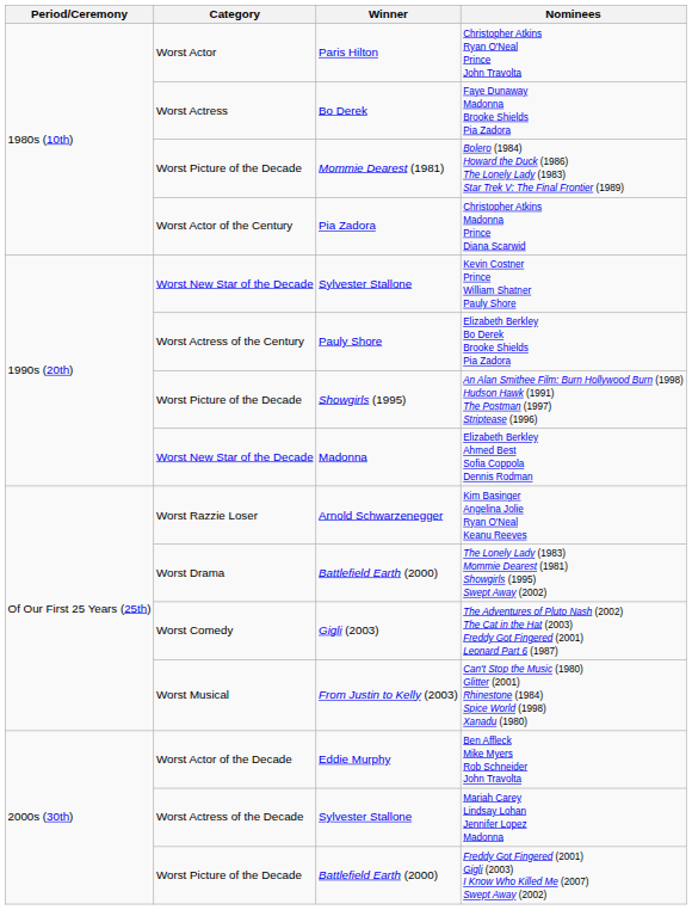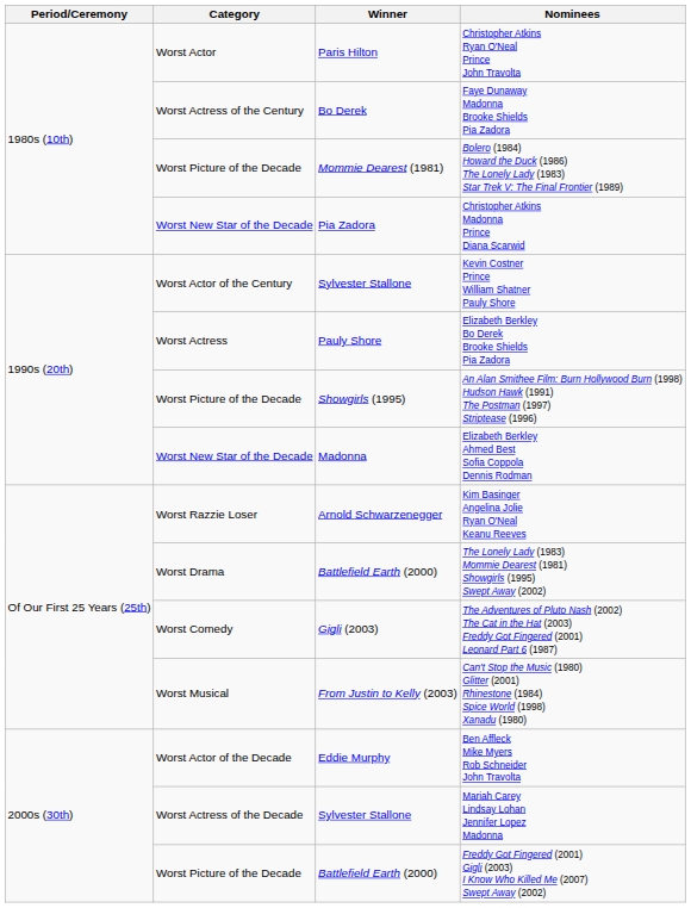 <table class="wikitable">
 <tr>
 <th>Period/Ceremony</th>
 <th>Category</th>
 <th>Winner</th>
 <th>Nominees</th>
 </tr>
 <tr>
 <td rowspan=4>1980s (<a href='#'>10th</a>)</td>
 <td>Worst Actor</td>
 <td><a href='#'>Paris Hilton</a></td>
 <td><small><a href='#'>Christopher Atkins</a><br><a href='#'>Ryan O'Neal</a><br><a href='#'>Prince</a><br><a href='#'>John Travolta</a></small></td>
 </tr>
 <tr>
-<td>Worst Actress</td>
+<td>Worst Actress of the Century</td>
 <td><a href='#'>Bo Derek</a></td>
 <td><small><a href='#'>Faye Dunaway</a><br><a href='#'>Madonna</a><br><a href='#'>Brooke Shields</a><br><a href='#'>Pia Zadora</a></small></td>
 </tr>
 <tr>
 <td>Worst Picture of the Decade</td>
 <td><em><a href='#'>Mommie Dearest</a></em> (1981)</td>
 <td><small><em><a href='#'>Bolero</a></em> (1984)<br><em><a href='#'>Howard the Duck</a></em> (1986)<br><em><a href='#'>The Lonely Lady</a></em> (1983)<br><em><a href='#'>Star Trek V: The Final Frontier</a></em> (1989)</small></td>
 </tr>
 <tr>
-<td>Worst Actor of the Century</td>
+<td><a href='#'>Worst New Star of the Decade</a></td>
 <td><a href='#'>Pia Zadora</a></td>
 <td><small><a href='#'>Christopher Atkins</a> <br><a href='#'>Madonna</a><br><a href='#'>Prince</a><br><a href='#'>Diana Scarwid</a></small></td>
 </tr>
 <tr>
 <td rowspan=4>1990s (<a href='#'>20th</a>)</td>
-<td><a href='#'>Worst New Star of the Decade</a></td>
+<td>Worst Actor of the Century</td>
 <td><a href='#'>Sylvester Stallone</a></td>
 <td><small><a href='#'>Kevin Costner</a><br><a href='#'>Prince</a><br><a href='#'>William Shatner</a><br><a href='#'>Pauly Shore</a></small></td>
 </tr>
 <tr>
-<td>Worst Actress of the Century</td>
+<td>Worst Actress</td>
 <td><a href='#'>Pauly Shore</a></td>
 <td><small><a href='#'>Elizabeth Berkley</a><br><a href='#'>Bo Derek</a><br><a href='#'>Brooke Shields</a><br><a href='#'>Pia Zadora</a></small></td>
 </tr>
 <tr>
 <td>Worst Picture of the Decade</td>
 <td><em><a href='#'>Showgirls</a></em> (1995)</td>
 <td><small><em><a href='#'>An Alan Smithee Film: Burn Hollywood Burn</a></em> (1998)<br><em><a href='#'>Hudson Hawk</a></em> (1991)<br><em><a href='#'>The Postman</a></em> (1997)<br><em><a href='#'>Striptease</a></em> (1996)</small></td>
 </tr>
 <tr>
 <td><a href='#'>Worst New Star of the Decade</a></td>
 <td><a href='#'>Madonna</a></td>
 <td><small><a href='#'>Elizabeth Berkley</a><br><a href='#'>Ahmed Best</a><br><a href='#'>Sofia Coppola</a><br><a href='#'>Dennis Rodman</a></small></td>
 </tr>
 <tr>
 <td rowspan=4>Of Our First 25 Years (<a href='#'>25th</a>)</td>
 <td>Worst Razzie Loser</td>
 <td><a href='#'>Arnold Schwarzenegger</a></td>
 <td><small><a href='#'>Kim Basinger</a><br><a href='#'>Angelina Jolie</a><br><a href='#'>Ryan O'Neal</a><br><a href='#'>Keanu Reeves</a></small></td>
 </tr>
 <tr>
 <td>Worst Drama</td>
 <td><em><a href='#'>Battlefield Earth</a></em> (2000)</td>
 <td><small><em><a href='#'>The Lonely Lady</a></em> (1983)<br><em><a href='#'>Mommie Dearest</a></em> (1981)<br><em><a href='#'>Showgirls</a></em> (1995)<br><em><a href='#'>Swept Away</a></em> (2002)</small></td>
 </tr>
 <tr>
 <td>Worst Comedy</td>
 <td><em><a href='#'>Gigli</a></em> (2003)</td>
 <td><small><em><a href='#'>The Adventures of Pluto Nash</a></em> (2002)<br><em><a href='#'>The Cat in the Hat</a></em> (2003)<br><em><a href='#'>Freddy Got Fingered</a></em> (2001)<br><em><a href='#'>Leonard Part 6</a></em> (1987)</small></td>
 </tr>
 <tr>
 <td>Worst Musical</td>
 <td><em><a href='#'>From Justin to Kelly</a></em> (2003)</td>
 <td><small><em><a href='#'>Can't Stop the Music</a></em> (1980)<br><em><a href='#'>Glitter</a></em> (2001)<br><em><a href='#'>Rhinestone</a></em> (1984)<br><em><a href='#'>Spice World</a></em> (1998)<br><em><a href='#'>Xanadu</a></em> (1980)</small></td>
 </tr>
 <tr>
 <td rowspan=3>2000s (<a href='#'>30th</a>)</td>
 <td>Worst Actor of the Decade</td>
 <td><a href='#'>Eddie Murphy</a></td>
 <td><small><a href='#'>Ben Affleck</a><br><a href='#'>Mike Myers</a><br><a href='#'>Rob Schneider</a> <br><a href='#'>John Travolta</a></small></td>
 </tr>
 <tr>
 <td>Worst Actress of the Decade</td>
 <td><a href='#'>Sylvester Stallone</a></td>
 <td><small><a href='#'>Mariah Carey</a><br><a href='#'>Lindsay Lohan</a><br><a href='#'>Jennifer Lopez</a><br><a href='#'>Madonna</a></small></td>
 </tr>
 <tr>
 <td>Worst Picture of the Decade</td>
 <td><em><a href='#'>Battlefield Earth</a></em> (2000)</td>
 <td><small><em><a href='#'>Freddy Got Fingered</a></em> (2001)<br><em><a href='#'>Gigli</a></em> (2003)<br><em><a href='#'>I Know Who Killed Me</a></em> (2007)<br><em><a href='#'>Swept Away</a></em> (2002)</small></td>
 </tr>
 </table>
